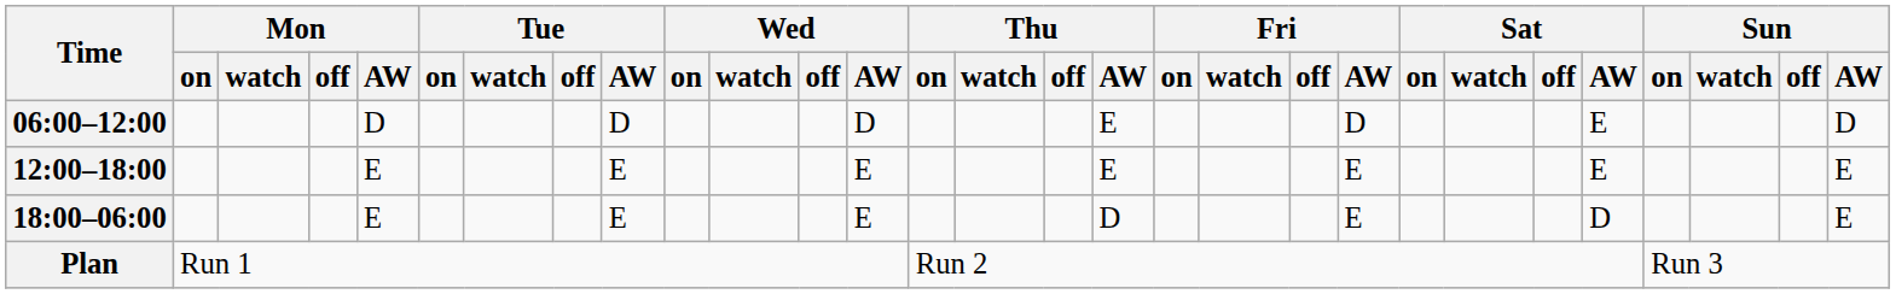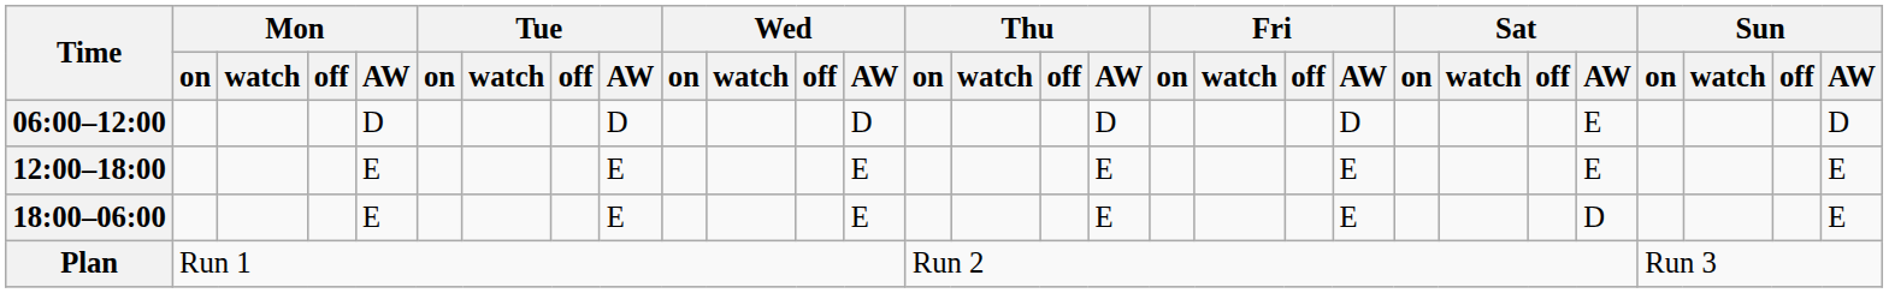 <table class="wikitable">
 <tr>
 <th rowspan=2>Time</th>
 <th colspan=4>Mon</th>
 <th colspan=4>Tue</th>
 <th colspan=4>Wed</th>
 <th colspan=4>Thu</th>
 <th colspan=4>Fri</th>
 <th colspan=4>Sat</th>
 <th colspan=4>Sun</th>
 </tr>
 <tr>
 <th title="oncoming">on</th>
 <th>watch</th>
 <th title="off going">off</th>
 <th title="Air Wing">AW</th>
 <th title="oncoming">on</th>
 <th>watch</th>
 <th title="off going">off</th>
 <th title="Air Wing">AW</th>
 <th title="oncoming">on</th>
 <th>watch</th>
 <th title="off going">off</th>
 <th title="Air Wing">AW</th>
 <th title="oncoming">on</th>
 <th>watch</th>
 <th title="off going">off</th>
 <th title="Air Wing">AW</th>
 <th title="oncoming">on</th>
 <th>watch</th>
 <th title="off going">off</th>
 <th title="Air Wing">AW</th>
 <th title="oncoming">on</th>
 <th>watch</th>
 <th title="off going">off</th>
 <th title="Air Wing">AW</th>
 <th title="oncoming">on</th>
 <th>watch</th>
 <th title="off going">off</th>
 <th title="Air Wing">AW</th>
 </tr>
 <tr>
 <th>06:00–12:00</th>
 <td></td>
 <td></td>
 <td></td>
 <td>D</td>
 <td></td>
 <td></td>
 <td></td>
 <td>D</td>
 <td></td>
 <td></td>
 <td></td>
 <td>D</td>
 <td></td>
 <td></td>
 <td></td>
-<td>E</td>
+<td>D</td>
 <td></td>
 <td></td>
 <td></td>
 <td>D</td>
 <td></td>
 <td></td>
 <td></td>
 <td>E</td>
 <td></td>
 <td></td>
 <td></td>
 <td>D</td>
 </tr>
 <tr>
 <th>12:00–18:00</th>
 <td></td>
 <td></td>
 <td></td>
 <td>E</td>
 <td></td>
 <td></td>
 <td></td>
 <td>E</td>
 <td></td>
 <td></td>
 <td></td>
 <td>E</td>
 <td></td>
 <td></td>
 <td></td>
 <td>E</td>
 <td></td>
 <td></td>
 <td></td>
 <td>E</td>
 <td></td>
 <td></td>
 <td></td>
 <td>E</td>
 <td></td>
 <td></td>
 <td></td>
 <td>E</td>
 </tr>
 <tr>
 <th>18:00–06:00</th>
 <td></td>
 <td></td>
 <td></td>
 <td>E</td>
 <td></td>
 <td></td>
 <td></td>
 <td>E</td>
 <td></td>
 <td></td>
 <td></td>
 <td>E</td>
 <td></td>
 <td></td>
 <td></td>
-<td>D</td>
+<td>E</td>
 <td></td>
 <td></td>
 <td></td>
 <td>E</td>
 <td></td>
 <td></td>
 <td></td>
 <td>D</td>
 <td></td>
 <td></td>
 <td></td>
 <td>E</td>
 </tr>
 <tr>
 <th>Plan</th>
 <td colspan=12>Run 1</td>
 <td colspan=12>Run 2</td>
 <td colspan=4>Run 3</td>
 </tr>
 </table>
